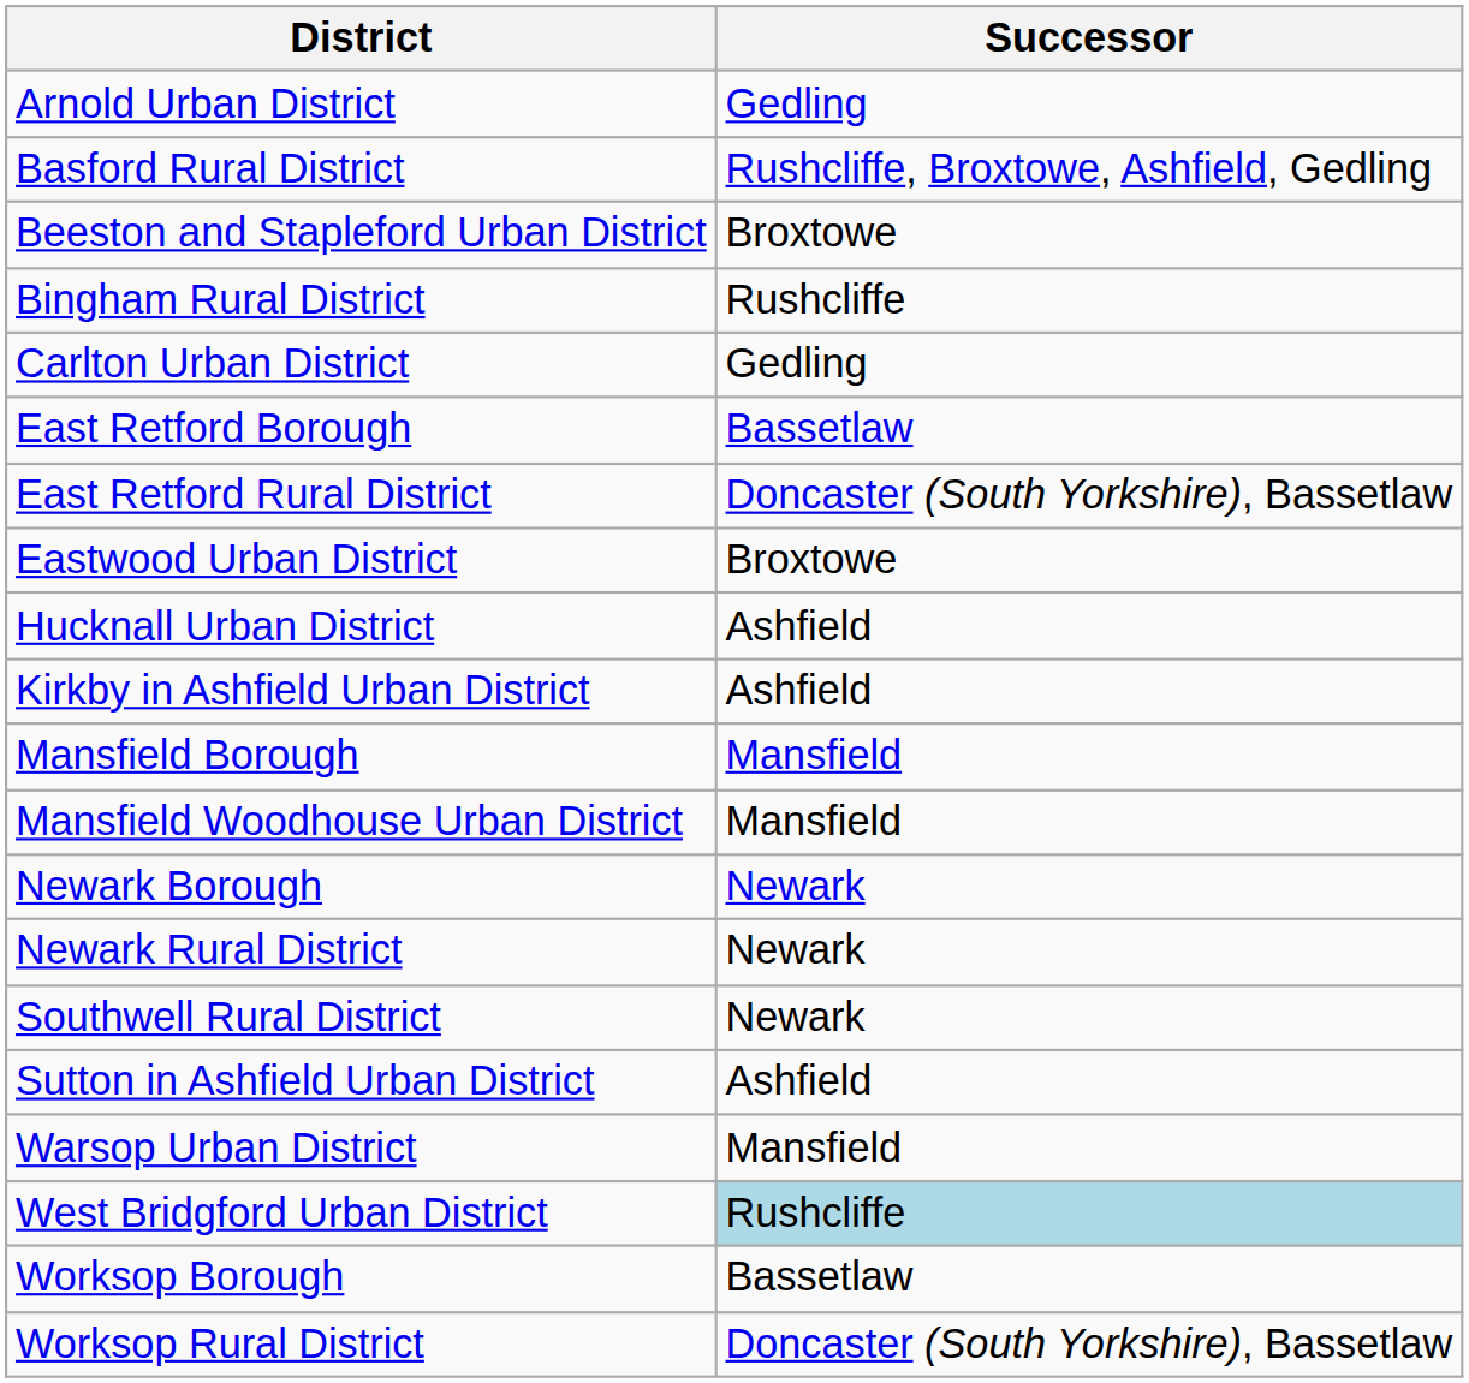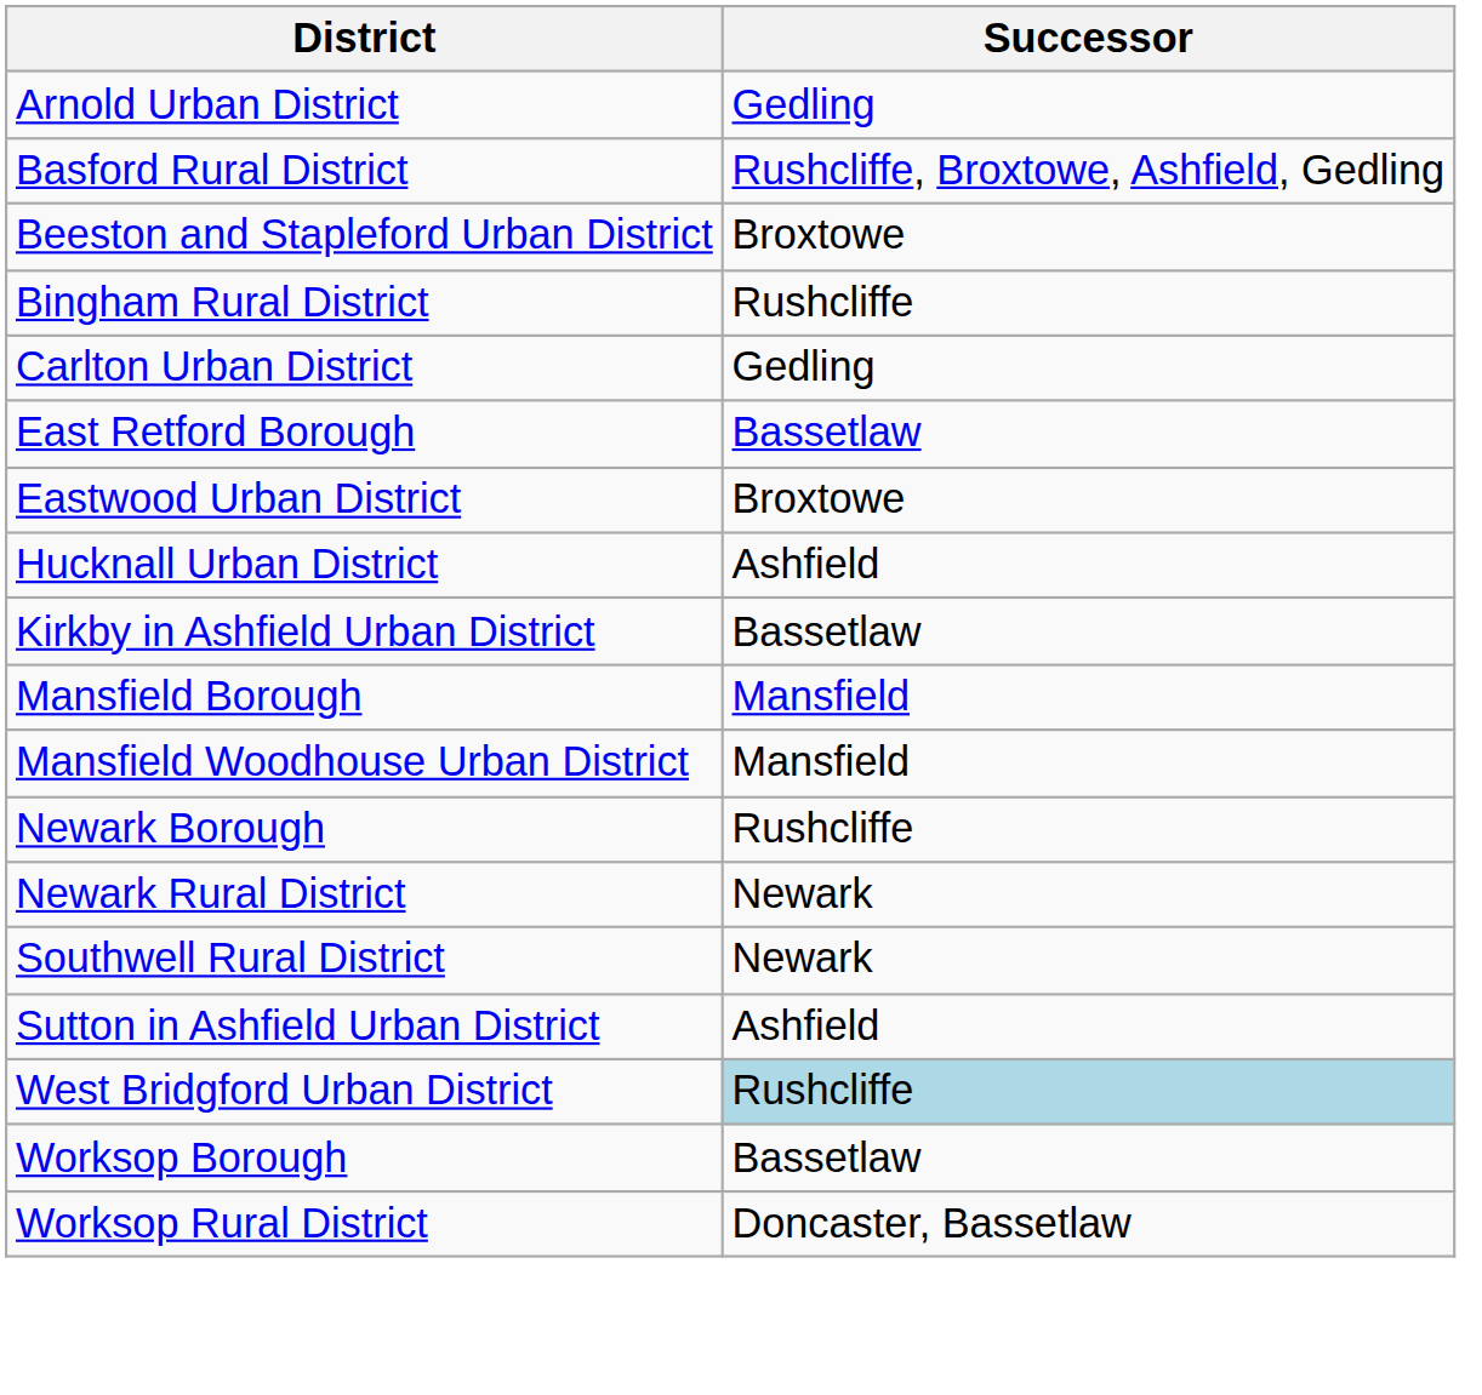 <table class="wikitable">
 <tr>
 <th>District</th>
 <th>Successor</th>
 </tr>
 <tr>
 <td><a href='#'>Arnold Urban District</a></td>
 <td><a href='#'>Gedling</a></td>
 </tr>
 <tr>
 <td><a href='#'>Basford Rural District</a></td>
 <td><a href='#'>Rushcliffe</a>, <a href='#'>Broxtowe</a>, <a href='#'>Ashfield</a>, Gedling</td>
 </tr>
 <tr>
 <td><a href='#'>Beeston and Stapleford Urban District</a></td>
 <td>Broxtowe</td>
 </tr>
 <tr>
 <td><a href='#'>Bingham Rural District</a></td>
 <td>Rushcliffe</td>
 </tr>
 <tr>
 <td><a href='#'>Carlton Urban District</a></td>
 <td>Gedling</td>
 </tr>
 <tr>
 <td><a href='#'>East Retford Borough</a></td>
 <td><a href='#'>Bassetlaw</a></td>
 </tr>
 <tr>
-<td><a href='#'>East Retford Rural District</a></td>
-<td><a href='#'>Doncaster</a> <em>(South Yorkshire)</em>, Bassetlaw</td>
-</tr>
-<tr>
 <td><a href='#'>Eastwood Urban District</a></td>
 <td>Broxtowe</td>
 </tr>
 <tr>
 <td><a href='#'>Hucknall Urban District</a></td>
 <td>Ashfield</td>
 </tr>
 <tr>
 <td><a href='#'>Kirkby in Ashfield Urban District</a></td>
-<td>Ashfield</td>
+<td>Bassetlaw</td>
 </tr>
 <tr>
 <td><a href='#'>Mansfield Borough</a></td>
 <td><a href='#'>Mansfield</a></td>
 </tr>
 <tr>
 <td><a href='#'>Mansfield Woodhouse Urban District</a></td>
 <td>Mansfield</td>
 </tr>
 <tr>
 <td><a href='#'>Newark Borough</a></td>
-<td><a href='#'>Newark</a></td>
+<td>Rushcliffe</td>
 </tr>
 <tr>
 <td><a href='#'>Newark Rural District</a></td>
 <td>Newark</td>
 </tr>
 <tr>
 <td><a href='#'>Southwell Rural District</a></td>
 <td>Newark</td>
 </tr>
 <tr>
 <td><a href='#'>Sutton in Ashfield Urban District</a></td>
 <td>Ashfield</td>
 </tr>
 <tr>
-<td><a href='#'>Warsop Urban District</a></td>
-<td>Mansfield</td>
-</tr>
-<tr>
 <td><a href='#'>West Bridgford Urban District</a></td>
 <td style="background: lightblue;">Rushcliffe</td>
 </tr>
 <tr>
 <td><a href='#'>Worksop Borough</a></td>
 <td>Bassetlaw</td>
 </tr>
 <tr>
 <td><a href='#'>Worksop Rural District</a></td>
-<td><a href='#'>Doncaster</a> <em>(South Yorkshire)</em>, Bassetlaw</td>
+<td>Doncaster, Bassetlaw</td>
 </tr>
 </table>
